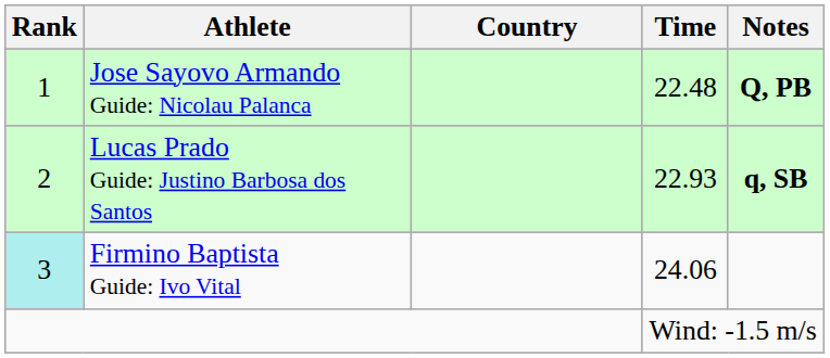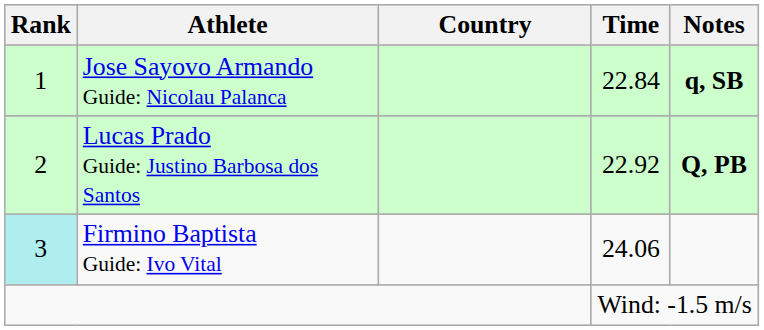 <table class="wikitable sortable" style="text-align:center">
 <tr>
 <th>Rank</th>
 <th style="width:180px">Athlete</th>
 <th style="width:125px">Country</th>
 <th>Time</th>
 <th>Notes</th>
 </tr>
 <tr style="background:#cfc;">
 <td>1</td>
 <td style="text-align:left;"><a href='#'>Jose Sayovo Armando</a><br><small>Guide: <a href='#'>Nicolau Palanca</a></small></td>
 <td style="text-align:left;"></td>
-<td>22.48</td>
-<td><strong>Q, PB</strong></td>
+<td>22.84</td>
+<td><strong>q, SB</strong></td>
 </tr>
 <tr style="background:#cfc;">
 <td>2</td>
 <td style="text-align:left;"><a href='#'>Lucas Prado</a><br><small>Guide: <a href='#'>Justino Barbosa dos Santos</a></small></td>
 <td style="text-align:left;"></td>
-<td>22.93</td>
-<td><strong>q, SB</strong></td>
+<td>22.92</td>
+<td><strong>Q, PB</strong></td>
 </tr>
 <tr>
 <td style="background: paleturquoise;">3</td>
 <td style="text-align:left;"><a href='#'>Firmino Baptista</a><br><small>Guide: <a href='#'>Ivo Vital</a></small></td>
 <td style="text-align:left;"></td>
 <td>24.06</td>
 <td></td>
 </tr>
 <tr class="sortbottom">
 <td colspan="3"></td>
 <td colspan="2">Wind: -1.5 m/s</td>
 </tr>
 </table>
